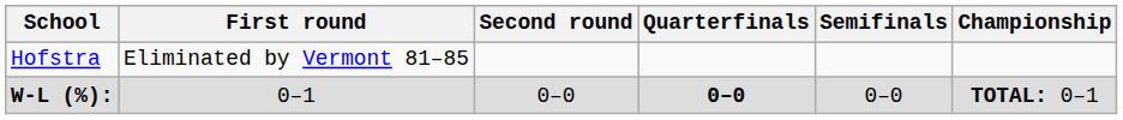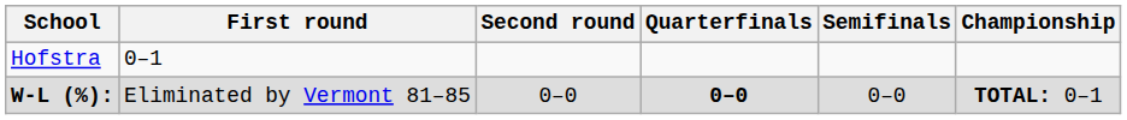 <table class="sortable wikitable" style="white-space:nowrap; font-size:90%;">
 <tr>
 <th>School</th>
 <th>First round</th>
 <th>Second round</th>
 <th>Quarterfinals</th>
 <th>Semifinals</th>
 <th>Championship</th>
 </tr>
 <tr>
 <td><a href='#'>Hofstra</a></td>
-<td>Eliminated by <a href='#'>Vermont</a> 81–85</td>
+<td>0–1 </td>
 <td></td>
 <td></td>
 <td></td>
 <td></td>
 </tr>
 <tr class="sortbottom"  style="text-align:center; background:#ddd;">
 <td><strong>W-L (%):</strong></td>
-<td>0–1 </td>
+<td>Eliminated by <a href='#'>Vermont</a> 81–85</td>
 <td>0–0 </td>
 <td><strong>0–0 </strong></td>
 <td>0–0 </td>
 <td><strong>TOTAL:</strong> 0–1 </td>
 </tr>
 </table>
